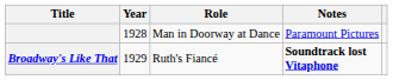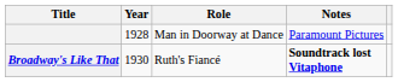 <table class="wikitable plainrowheaders" style="margin-right: 0;">
 <tr>
 <th scope="col">Title</th>
 <th scope="col">Year</th>
 <th scope="col">Role</th>
 <th scope="col">Notes</th>
 <th scope="col"></th>
 </tr>
 <tr>
 <th scope="row"><em></em></th>
 <td>1928</td>
 <td>Man in Doorway at Dance</td>
 <td><a href='#'>Paramount Pictures</a></td>
 <td align="center"></td>
 </tr>
 <tr>
 <th scope="row"><em><a href='#'>Broadway's Like That</a></em></th>
-<td>1929</td>
+<td>1930</td>
 <td>Ruth's Fiancé</td>
 <td><strong>Soundtrack lost<br><a href='#'>Vitaphone</a></strong></td>
 <td align="center"></td>
 </tr>
 </table>
